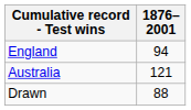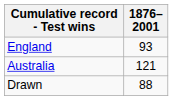 <table class="wikitable" style="text-align:center;">
 <tr>
 <th width="150">Cumulative record - Test wins</th>
 <th width="50">1876–2001</th>
 </tr>
 <tr>
 <td style="text-align:left;"><a href='#'>England</a></td>
-<td>94</td>
+<td>93</td>
 </tr>
 <tr>
 <td style="text-align:left;"><a href='#'>Australia</a></td>
 <td>121</td>
 </tr>
 <tr>
 <td style="text-align:left;">Drawn</td>
 <td>88</td>
 </tr>
 </table>
